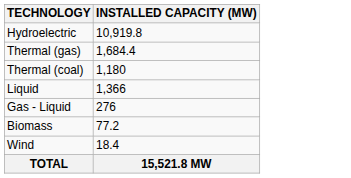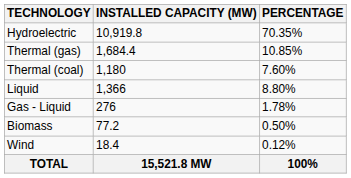 <table class="wikitable">
 <tr>
 <th>TECHNOLOGY</th>
 <th>INSTALLED CAPACITY (MW)</th>
+<th>PERCENTAGE</th>
 </tr>
 <tr>
 <td>Hydroelectric</td>
 <td>10,919.8</td>
+<td>70.35%</td>
 </tr>
 <tr>
 <td>Thermal (gas)</td>
 <td>1,684.4</td>
+<td>10.85%</td>
 </tr>
 <tr>
 <td>Thermal (coal)</td>
 <td>1,180</td>
+<td>7.60%</td>
 </tr>
 <tr>
 <td>Liquid</td>
 <td>1,366</td>
+<td>8.80%</td>
 </tr>
 <tr>
 <td>Gas - Liquid</td>
 <td>276</td>
+<td>1.78%</td>
 </tr>
 <tr>
 <td>Biomass</td>
 <td>77.2</td>
+<td>0.50%</td>
 </tr>
 <tr>
 <td>Wind</td>
 <td>18.4</td>
+<td>0.12%</td>
 </tr>
 <tr>
 <th>TOTAL</th>
 <th>15,521.8 MW</th>
+<th>100%</th>
 </tr>
 </table>
